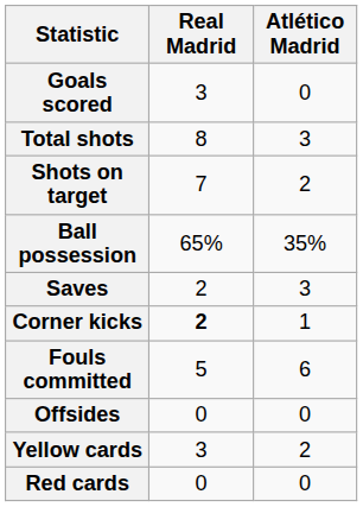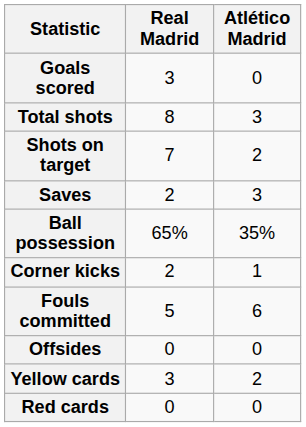 <table class="wikitable plainrowheaders" style="text-align:center">
 <tr>
 <th scope="col" style="width:100px">Statistic</th>
 <th scope="col" style="width:70px">Real Madrid</th>
 <th scope="col" style="width:70px">Atlético Madrid</th>
 </tr>
 <tr>
 <th scope=row>Goals scored</th>
 <td>3</td>
 <td>0</td>
 </tr>
 <tr>
 <th scope=row>Total shots</th>
 <td>8</td>
 <td>3</td>
 </tr>
 <tr>
 <th scope=row>Shots on target</th>
 <td>7</td>
 <td>2</td>
 </tr>
 <tr>
+<th scope=row>Saves</th>
+<td>2</td>
+<td>3</td>
+</tr>
+<tr>
 <th scope=row>Ball possession</th>
 <td>65%</td>
 <td>35%</td>
 </tr>
 <tr>
-<th scope=row>Saves</th>
+<th scope=row>Corner kicks</th>
 <td>2</td>
-<td>3</td>
-</tr>
-<tr>
-<th scope=row>Corner kicks</th>
-<td><strong>2</strong></td>
 <td>1</td>
 </tr>
 <tr>
 <th scope=row>Fouls committed</th>
 <td>5</td>
 <td>6</td>
 </tr>
 <tr>
 <th scope=row>Offsides</th>
 <td>0</td>
 <td>0</td>
 </tr>
 <tr>
 <th scope=row>Yellow cards</th>
 <td>3</td>
 <td>2</td>
 </tr>
 <tr>
 <th scope=row>Red cards</th>
 <td>0</td>
 <td>0</td>
 </tr>
 </table>
